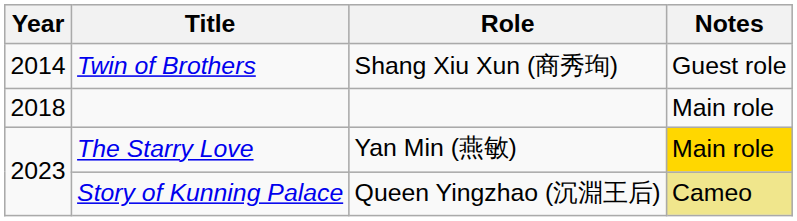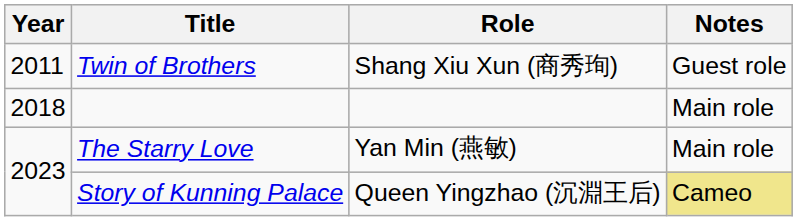 <table class="wikitable">
 <tr>
 <th>Year</th>
 <th>Title</th>
 <th>Role</th>
 <th>Notes</th>
 </tr>
 <tr>
-<td>2014</td>
+<td>2011</td>
 <td><em><a href='#'>Twin of Brothers</a></em></td>
 <td>Shang Xiu Xun (商秀珣)</td>
 <td>Guest role</td>
 </tr>
 <tr>
 <td>2018</td>
 <td><em></em></td>
 <td></td>
 <td>Main role</td>
 </tr>
 <tr>
 <td rowspan="3">2023</td>
 <td><em><a href='#'>The Starry Love</a></em></td>
 <td>Yan Min (燕敏)</td>
-<td style="background: gold;">Main role</td>
+<td>Main role</td>
 </tr>
 <tr>
 <td><em><a href='#'>Story of Kunning Palace</a></em></td>
 <td>Queen Yingzhao (沉淵王后)</td>
 <td style="background: khaki;">Cameo</td>
 </tr>
 </table>
